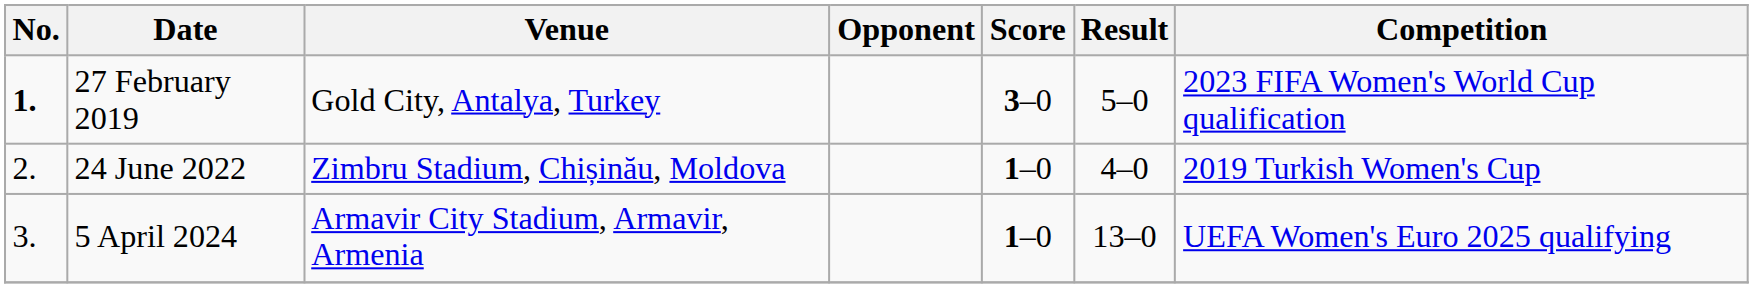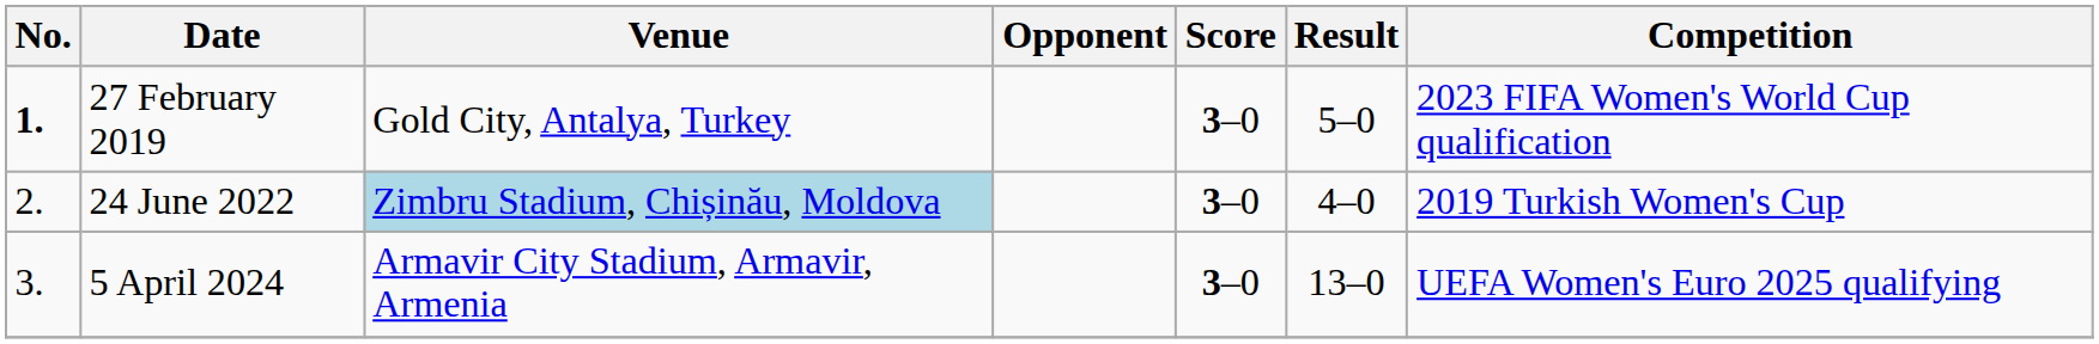 <table class="wikitable">
 <tr>
 <th>No.</th>
 <th>Date</th>
 <th>Venue</th>
 <th>Opponent</th>
 <th>Score</th>
 <th>Result</th>
 <th>Competition</th>
 </tr>
 <tr>
 <td><strong>1.</strong></td>
 <td>27 February 2019</td>
 <td>Gold City, <a href='#'>Antalya</a>, <a href='#'>Turkey</a></td>
 <td></td>
 <td align=center><strong>3</strong>–0</td>
 <td align=center>5–0</td>
 <td><a href='#'>2023 FIFA Women's World Cup qualification</a></td>
 </tr>
 <tr>
 <td>2.</td>
 <td>24 June 2022</td>
-<td><a href='#'>Zimbru Stadium</a>, <a href='#'>Chișinău</a>, <a href='#'>Moldova</a></td>
+<td style="background: lightblue;"><a href='#'>Zimbru Stadium</a>, <a href='#'>Chișinău</a>, <a href='#'>Moldova</a></td>
 <td></td>
-<td align=center><strong>1</strong>–0</td>
+<td align=center><strong>3</strong>–0</td>
 <td align=center>4–0</td>
 <td><a href='#'>2019 Turkish Women's Cup</a></td>
 </tr>
 <tr>
 <td>3.</td>
 <td>5 April 2024</td>
 <td><a href='#'>Armavir City Stadium</a>, <a href='#'>Armavir</a>, <a href='#'>Armenia</a></td>
 <td></td>
-<td align=center><strong>1</strong>–0</td>
+<td align=center><strong>3</strong>–0</td>
 <td align=center>13–0</td>
 <td><a href='#'>UEFA Women's Euro 2025 qualifying</a></td>
 </tr>
 <tr>
 </tr>
 </table>
